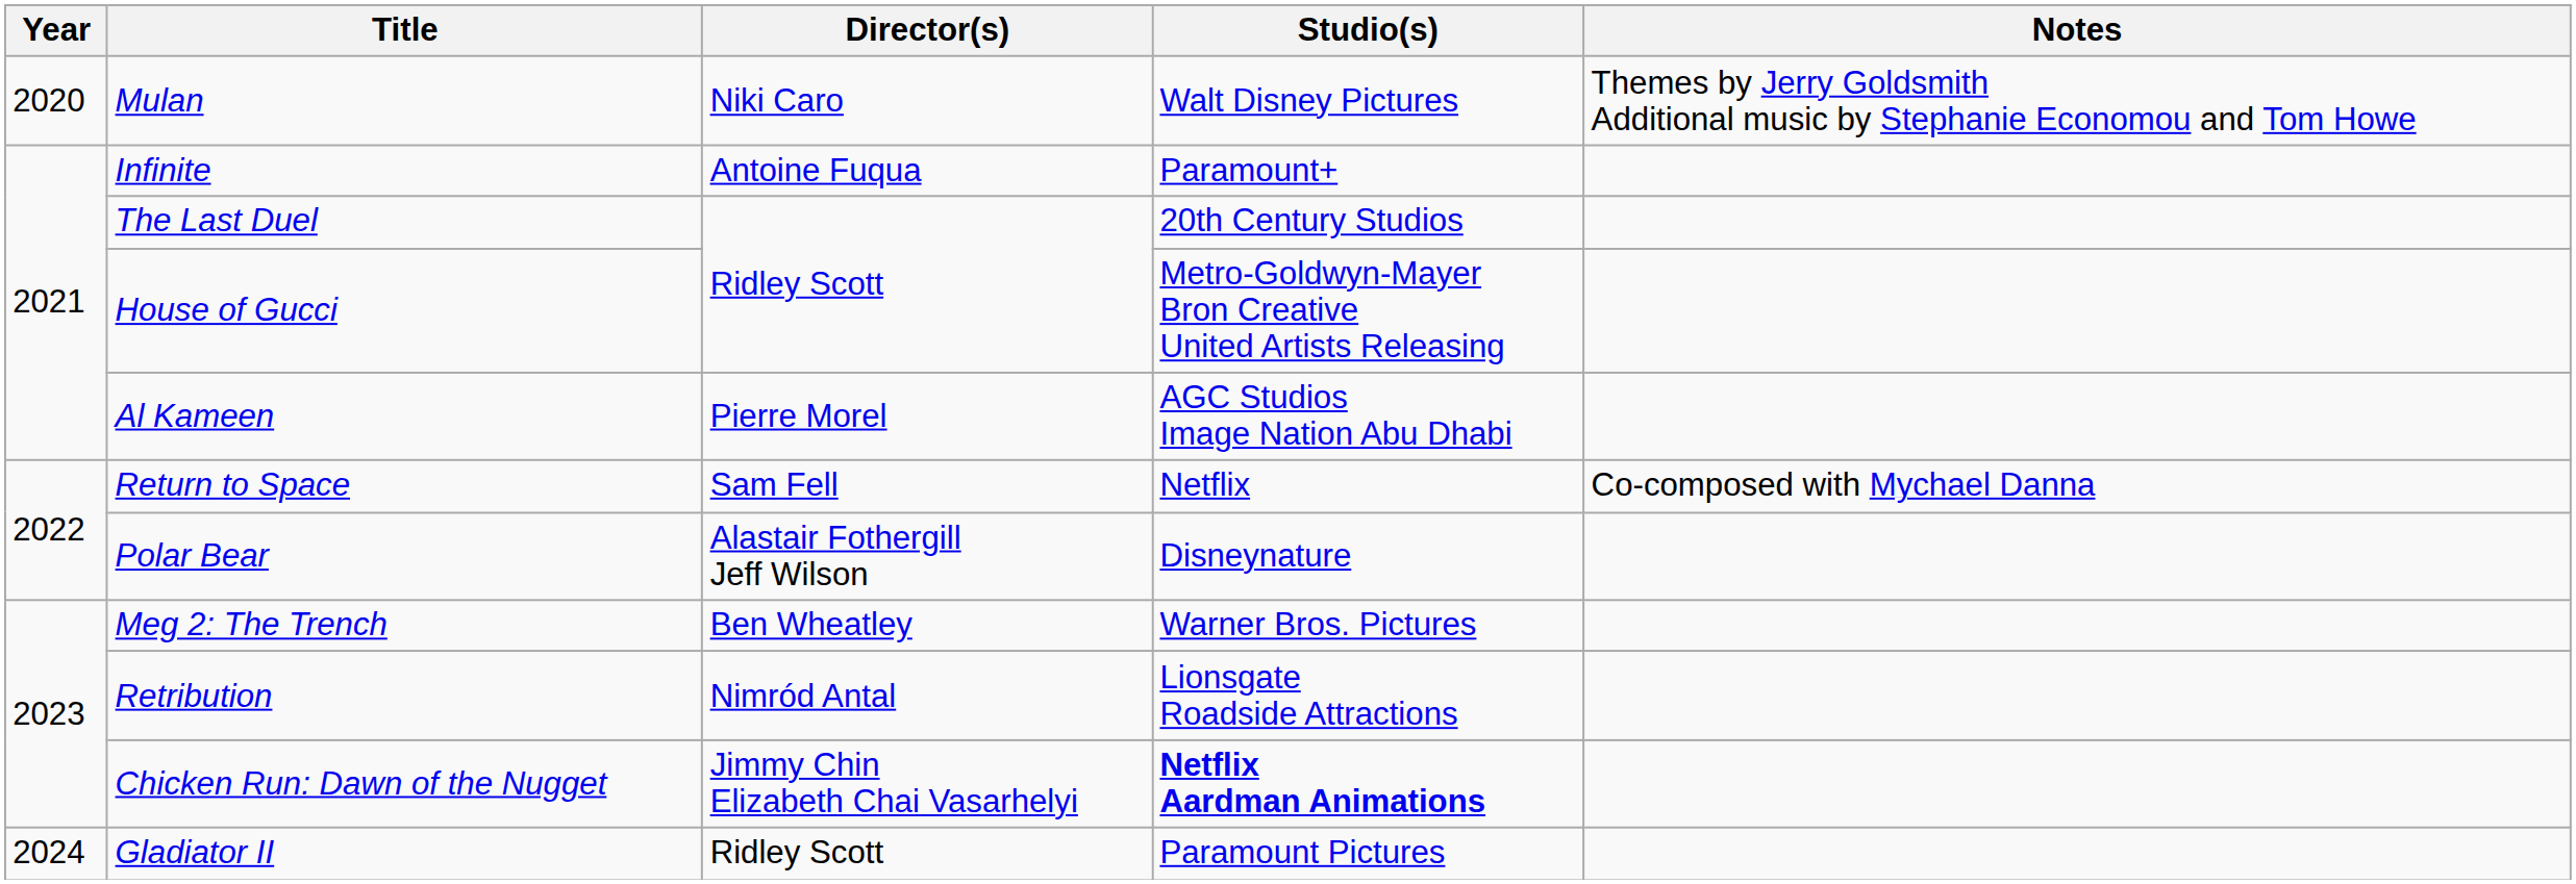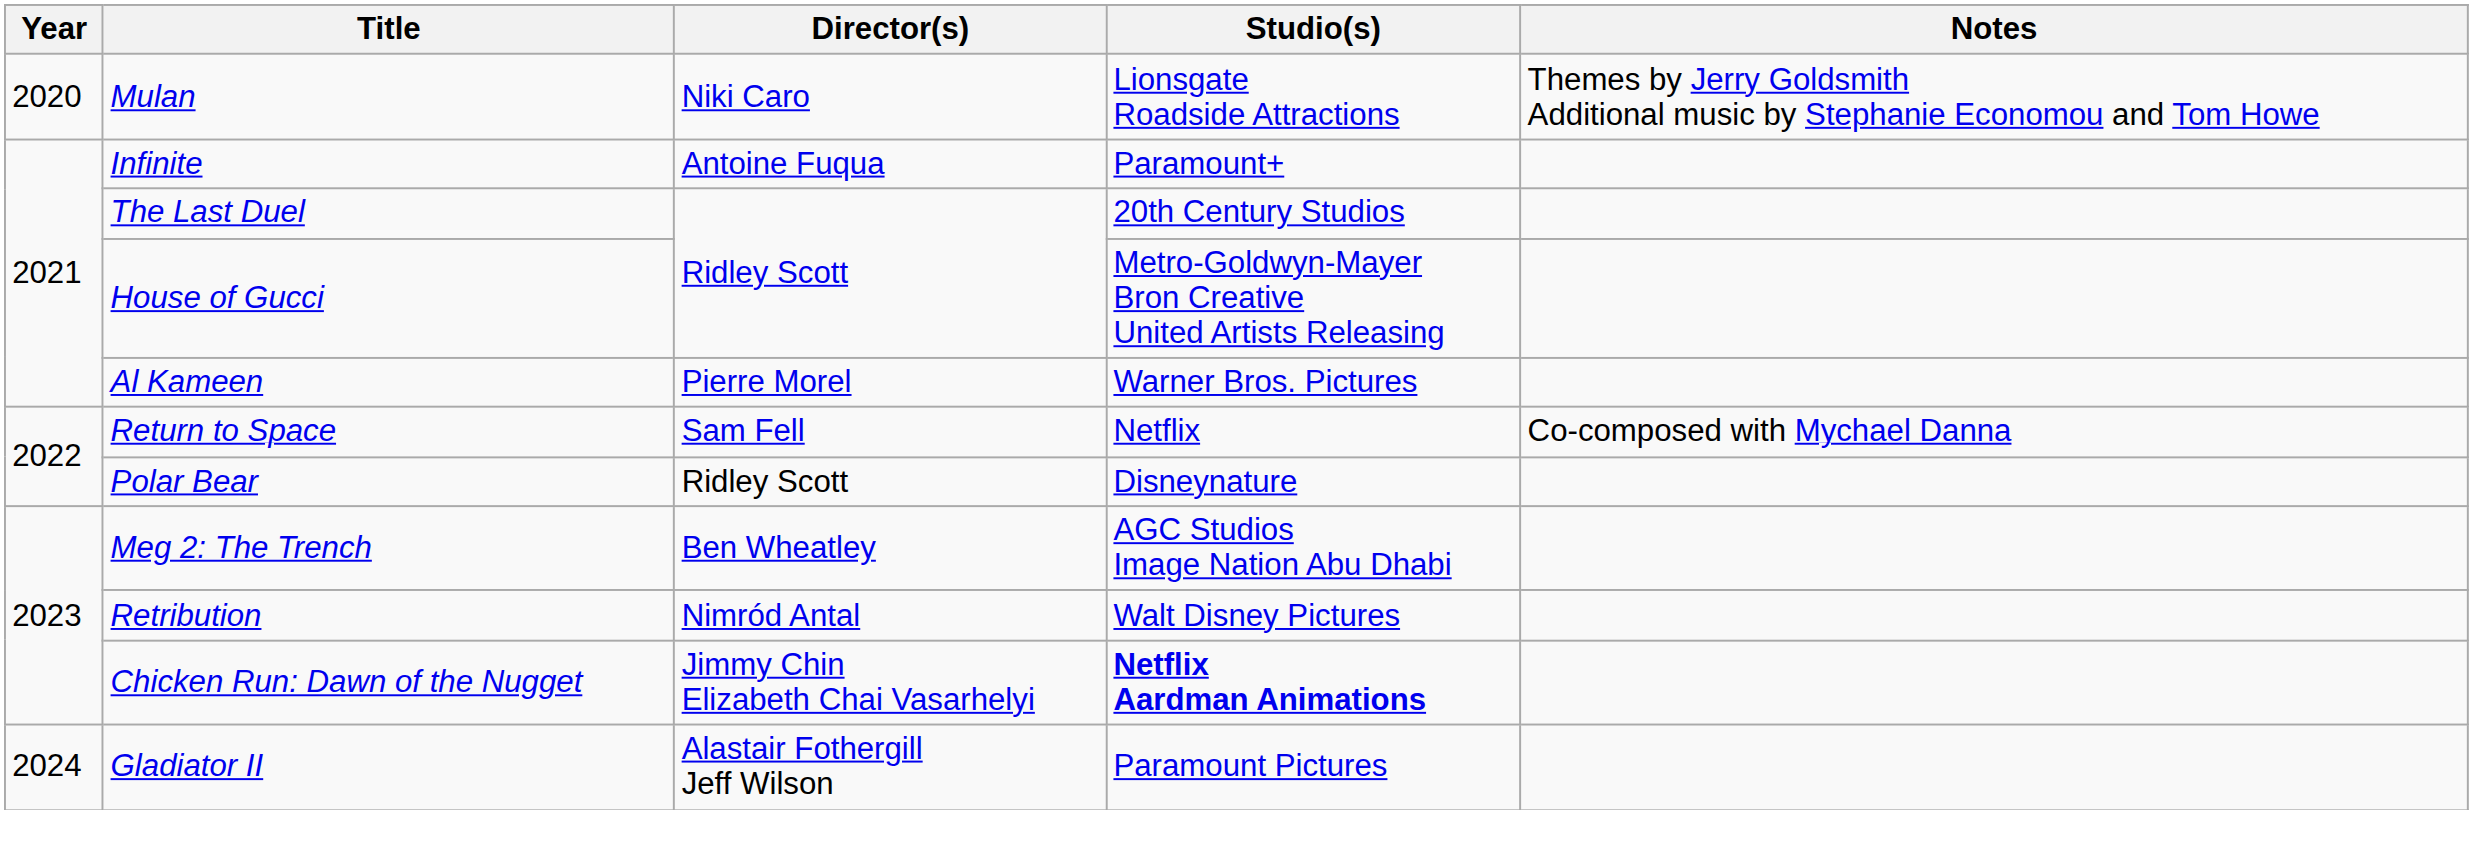 <table class="wikitable sortable" width=100%>
 <tr>
 <th>Year</th>
 <th>Title</th>
 <th>Director(s)</th>
 <th>Studio(s)</th>
 <th>Notes</th>
 </tr>
 <tr>
 <td rowspan=1>2020</td>
 <td><em><a href='#'>Mulan</a></em></td>
 <td><a href='#'>Niki Caro</a></td>
-<td><a href='#'>Walt Disney Pictures</a></td>
+<td><a href='#'>Lionsgate</a><br> <a href='#'>Roadside Attractions</a></td>
 <td>Themes by <a href='#'>Jerry Goldsmith</a><br>Additional music by <a href='#'>Stephanie Economou</a> and <a href='#'>Tom Howe</a></td>
 </tr>
 <tr>
 <td rowspan=4>2021</td>
 <td><em><a href='#'>Infinite</a></em></td>
 <td><a href='#'>Antoine Fuqua</a></td>
 <td><a href='#'>Paramount+</a></td>
 <td></td>
 </tr>
 <tr>
 <td><em><a href='#'>The Last Duel</a></em></td>
 <td rowspan=2><a href='#'>Ridley Scott</a></td>
 <td><a href='#'>20th Century Studios</a></td>
 <td></td>
 </tr>
 <tr>
 <td><em><a href='#'>House of Gucci</a></em></td>
 <td><a href='#'>Metro-Goldwyn-Mayer</a><br><a href='#'>Bron Creative</a><br><a href='#'>United Artists Releasing</a></td>
 <td></td>
 </tr>
 <tr>
 <td><em><a href='#'>Al Kameen</a></em></td>
 <td><a href='#'>Pierre Morel</a></td>
-<td><a href='#'>AGC Studios</a><br><a href='#'>Image Nation Abu Dhabi</a><br></td>
+<td><a href='#'>Warner Bros. Pictures</a></td>
 <td></td>
 </tr>
 <tr>
 <td rowspan="2">2022</td>
 <td><em><a href='#'>Return to Space</a></em></td>
 <td><a href='#'>Sam Fell</a></td>
 <td><a href='#'>Netflix</a></td>
 <td>Co-composed with <a href='#'>Mychael Danna</a></td>
 </tr>
 <tr>
 <td><em><a href='#'>Polar Bear</a></em></td>
-<td><a href='#'>Alastair Fothergill</a><br>Jeff Wilson</td>
+<td>Ridley Scott</td>
 <td><a href='#'>Disneynature</a></td>
 <td></td>
 </tr>
 <tr>
 <td rowspan="3">2023</td>
 <td><em><a href='#'>Meg 2: The Trench</a></em></td>
 <td><a href='#'>Ben Wheatley</a></td>
-<td><a href='#'>Warner Bros. Pictures</a></td>
+<td><a href='#'>AGC Studios</a><br><a href='#'>Image Nation Abu Dhabi</a><br></td>
 <td></td>
 </tr>
 <tr>
 <td><em><a href='#'>Retribution</a></em></td>
 <td><a href='#'>Nimród Antal</a></td>
-<td><a href='#'>Lionsgate</a><br> <a href='#'>Roadside Attractions</a></td>
+<td><a href='#'>Walt Disney Pictures</a></td>
 <td></td>
 </tr>
 <tr>
 <td><em><a href='#'>Chicken Run: Dawn of the Nugget</a></em></td>
 <td><a href='#'>Jimmy Chin</a><br><a href='#'>Elizabeth Chai Vasarhelyi</a></td>
 <td><strong><a href='#'>Netflix</a><br><a href='#'>Aardman Animations</a></strong></td>
 <td></td>
 </tr>
 <tr>
 <td>2024</td>
 <td><em><a href='#'>Gladiator II</a></em></td>
-<td>Ridley Scott</td>
+<td><a href='#'>Alastair Fothergill</a><br>Jeff Wilson</td>
 <td><a href='#'>Paramount Pictures</a></td>
 <td></td>
 </tr>
 </table>
